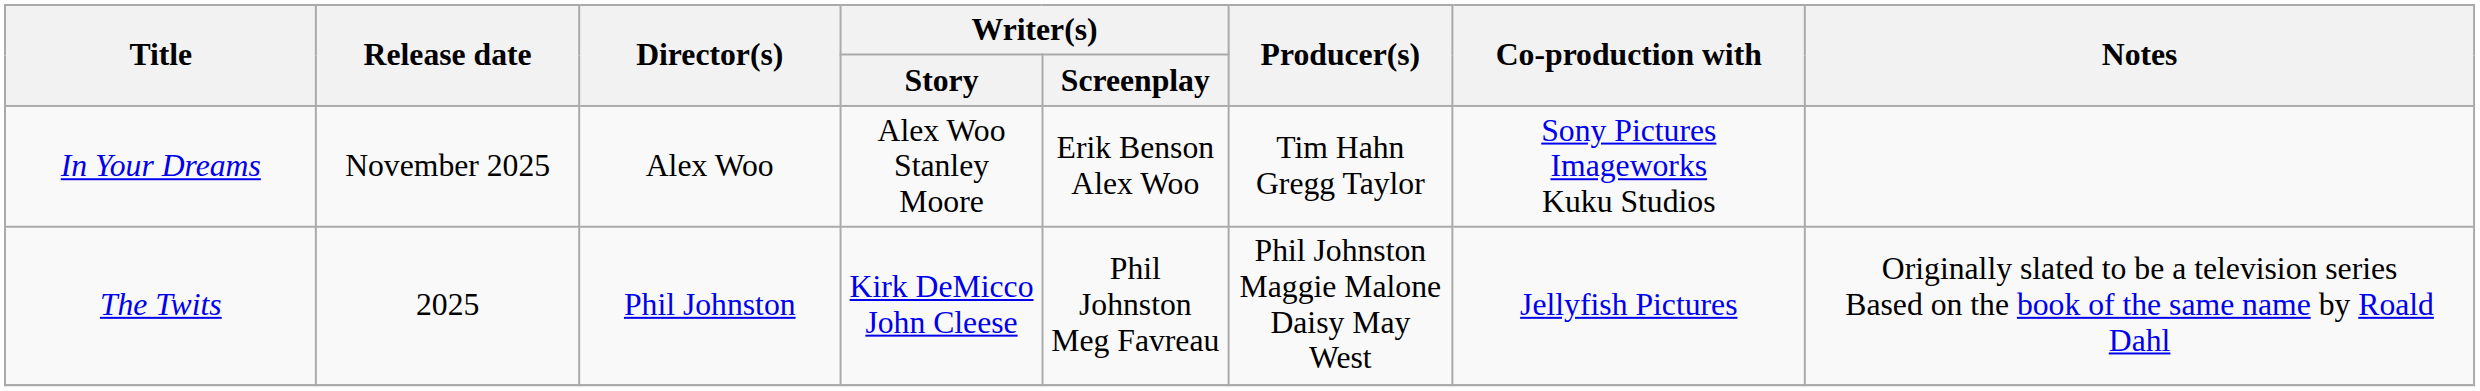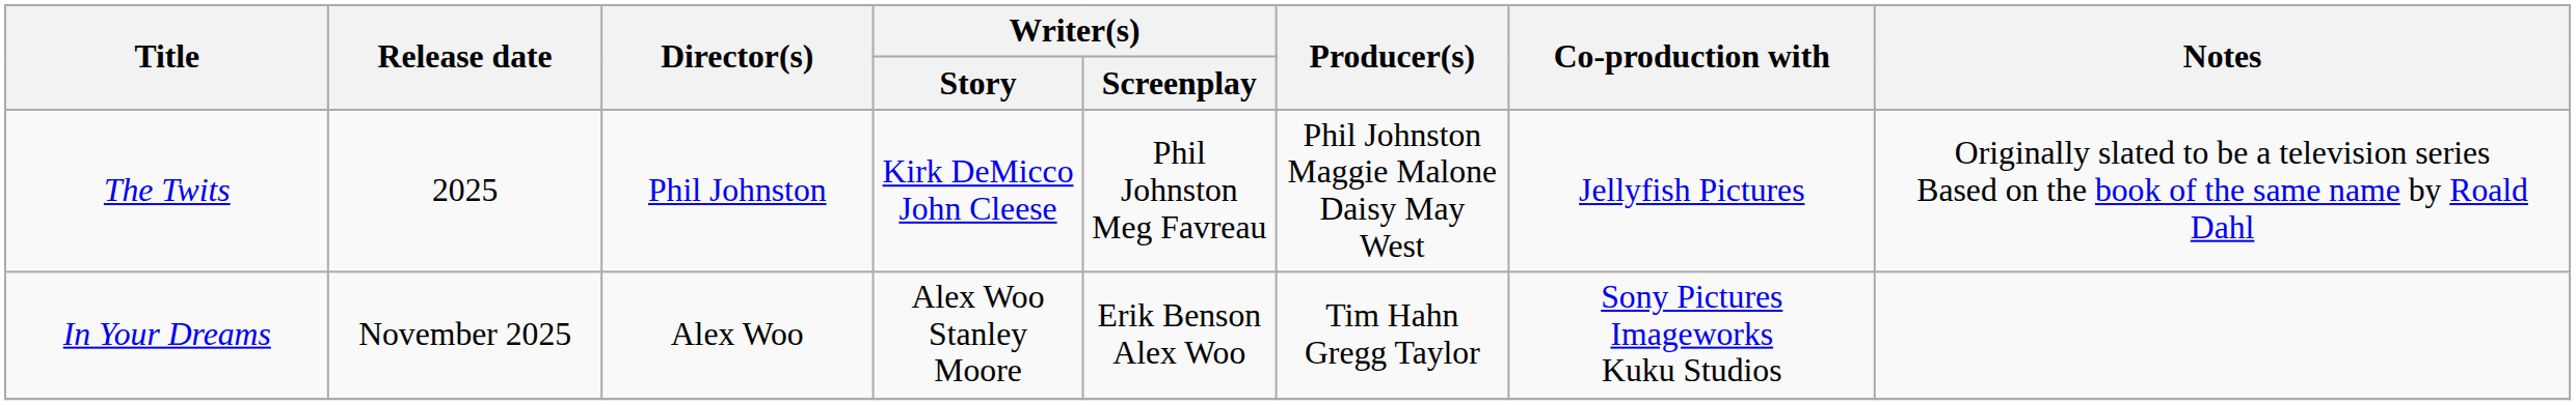 <table class="wikitable sortable" style="text-align:center; style="width:100%;">
 <tr>
 <th rowspan="2" width="150px">Title</th>
 <th rowspan="2" width="125px">Release date</th>
 <th rowspan="2" width="125px">Director(s)</th>
 <th colspan="2">Writer(s)</th>
 <th rowspan="2">Producer(s)</th>
 <th rowspan="2">Co-production with</th>
 <th rowspan="2">Notes</th>
 </tr>
 <tr>
 <th>Story</th>
 <th>Screenplay</th>
 </tr>
 <tr>
+<td><em><a href='#'>The Twits</a></em></td>
+<td>2025</td>
+<td><a href='#'>Phil Johnston</a></td>
+<td><a href='#'>Kirk DeMicco</a><br><a href='#'>John Cleese</a></td>
+<td>Phil Johnston<br>Meg Favreau</td>
+<td>Phil Johnston<br>Maggie Malone<br>Daisy May West</td>
+<td><a href='#'>Jellyfish Pictures</a></td>
+<td>Originally slated to be a television series<br>Based on the <a href='#'>book of the same name</a> by <a href='#'>Roald Dahl</a></td>
+</tr>
+<tr>
 <td><em><a href='#'>In Your Dreams</a></em></td>
 <td>November 2025</td>
 <td>Alex Woo</td>
 <td>Alex Woo<br>Stanley Moore</td>
 <td>Erik Benson<br>Alex Woo</td>
 <td>Tim Hahn<br>Gregg Taylor</td>
 <td><a href='#'>Sony Pictures Imageworks</a><br>Kuku Studios</td>
 <td></td>
 </tr>
 <tr>
-<td><em><a href='#'>The Twits</a></em></td>
-<td>2025</td>
-<td><a href='#'>Phil Johnston</a></td>
-<td><a href='#'>Kirk DeMicco</a><br><a href='#'>John Cleese</a></td>
-<td>Phil Johnston<br>Meg Favreau</td>
-<td>Phil Johnston<br>Maggie Malone<br>Daisy May West</td>
-<td><a href='#'>Jellyfish Pictures</a></td>
-<td>Originally slated to be a television series<br>Based on the <a href='#'>book of the same name</a> by <a href='#'>Roald Dahl</a></td>
-</tr>
-<tr>
 </tr>
 </table>
